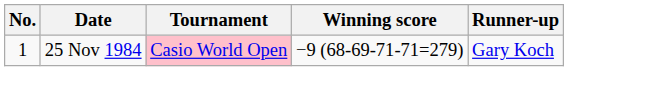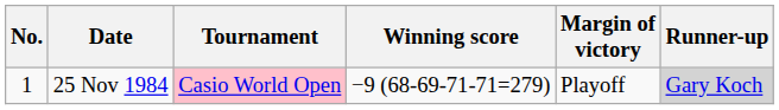 <table class="wikitable" style="font-size:95%;">
 <tr>
 <th>No.</th>
 <th>Date</th>
 <th>Tournament</th>
 <th>Winning score</th>
+<th>Margin of<br>victory</th>
 <th>Runner-up</th>
 </tr>
 <tr>
 <td align=center>1</td>
 <td align=right>25 Nov <a href='#'>1984</a></td>
 <td style="background: pink;"><a href='#'>Casio World Open</a></td>
 <td>−9 (68-69-71-71=279)</td>
-<td> <a href='#'>Gary Koch</a></td>
+<td>Playoff</td>
+<td style="background: lightgrey;"> <a href='#'>Gary Koch</a></td>
 </tr>
 </table>
